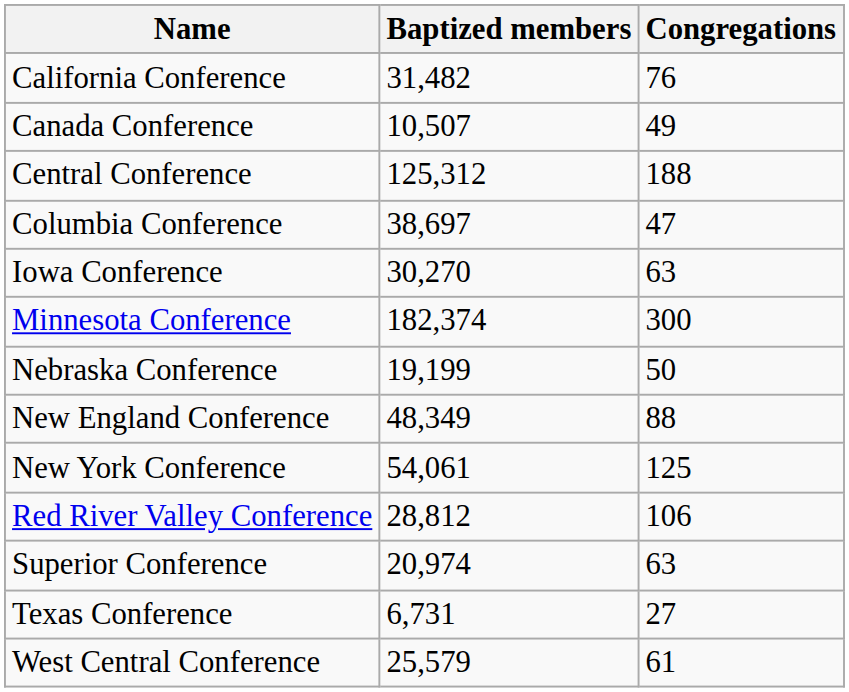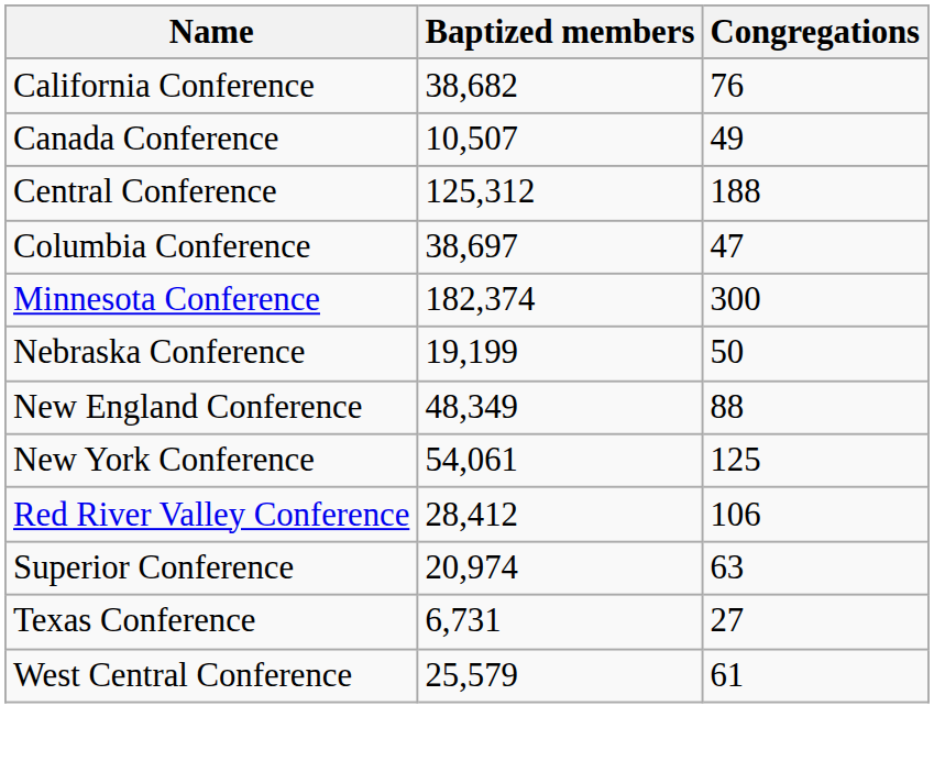 <table class="wikitable">
 <tr>
 <th>Name</th>
 <th>Baptized members</th>
 <th>Congregations</th>
 </tr>
 <tr>
 <td>California Conference</td>
-<td>31,482</td>
+<td>38,682</td>
 <td>76</td>
 </tr>
 <tr>
 <td>Canada Conference</td>
 <td>10,507</td>
 <td>49</td>
 </tr>
 <tr>
 <td>Central Conference</td>
 <td>125,312</td>
 <td>188</td>
 </tr>
 <tr>
 <td>Columbia Conference</td>
 <td>38,697</td>
 <td>47</td>
-</tr>
-<tr>
-<td>Iowa Conference</td>
-<td>30,270</td>
-<td>63</td>
 </tr>
 <tr>
 <td><a href='#'>Minnesota Conference</a></td>
 <td>182,374</td>
 <td>300</td>
 </tr>
 <tr>
 <td>Nebraska Conference</td>
 <td>19,199</td>
 <td>50</td>
 </tr>
 <tr>
 <td>New England Conference</td>
 <td>48,349</td>
 <td>88</td>
 </tr>
 <tr>
 <td>New York Conference</td>
 <td>54,061</td>
 <td>125</td>
 </tr>
 <tr>
 <td><a href='#'>Red River Valley Conference</a></td>
-<td>28,812</td>
+<td>28,412</td>
 <td>106</td>
 </tr>
 <tr>
 <td>Superior Conference</td>
 <td>20,974</td>
 <td>63</td>
 </tr>
 <tr>
 <td>Texas Conference</td>
 <td>6,731</td>
 <td>27</td>
 </tr>
 <tr>
 <td>West Central Conference</td>
 <td>25,579</td>
 <td>61</td>
 </tr>
 </table>
